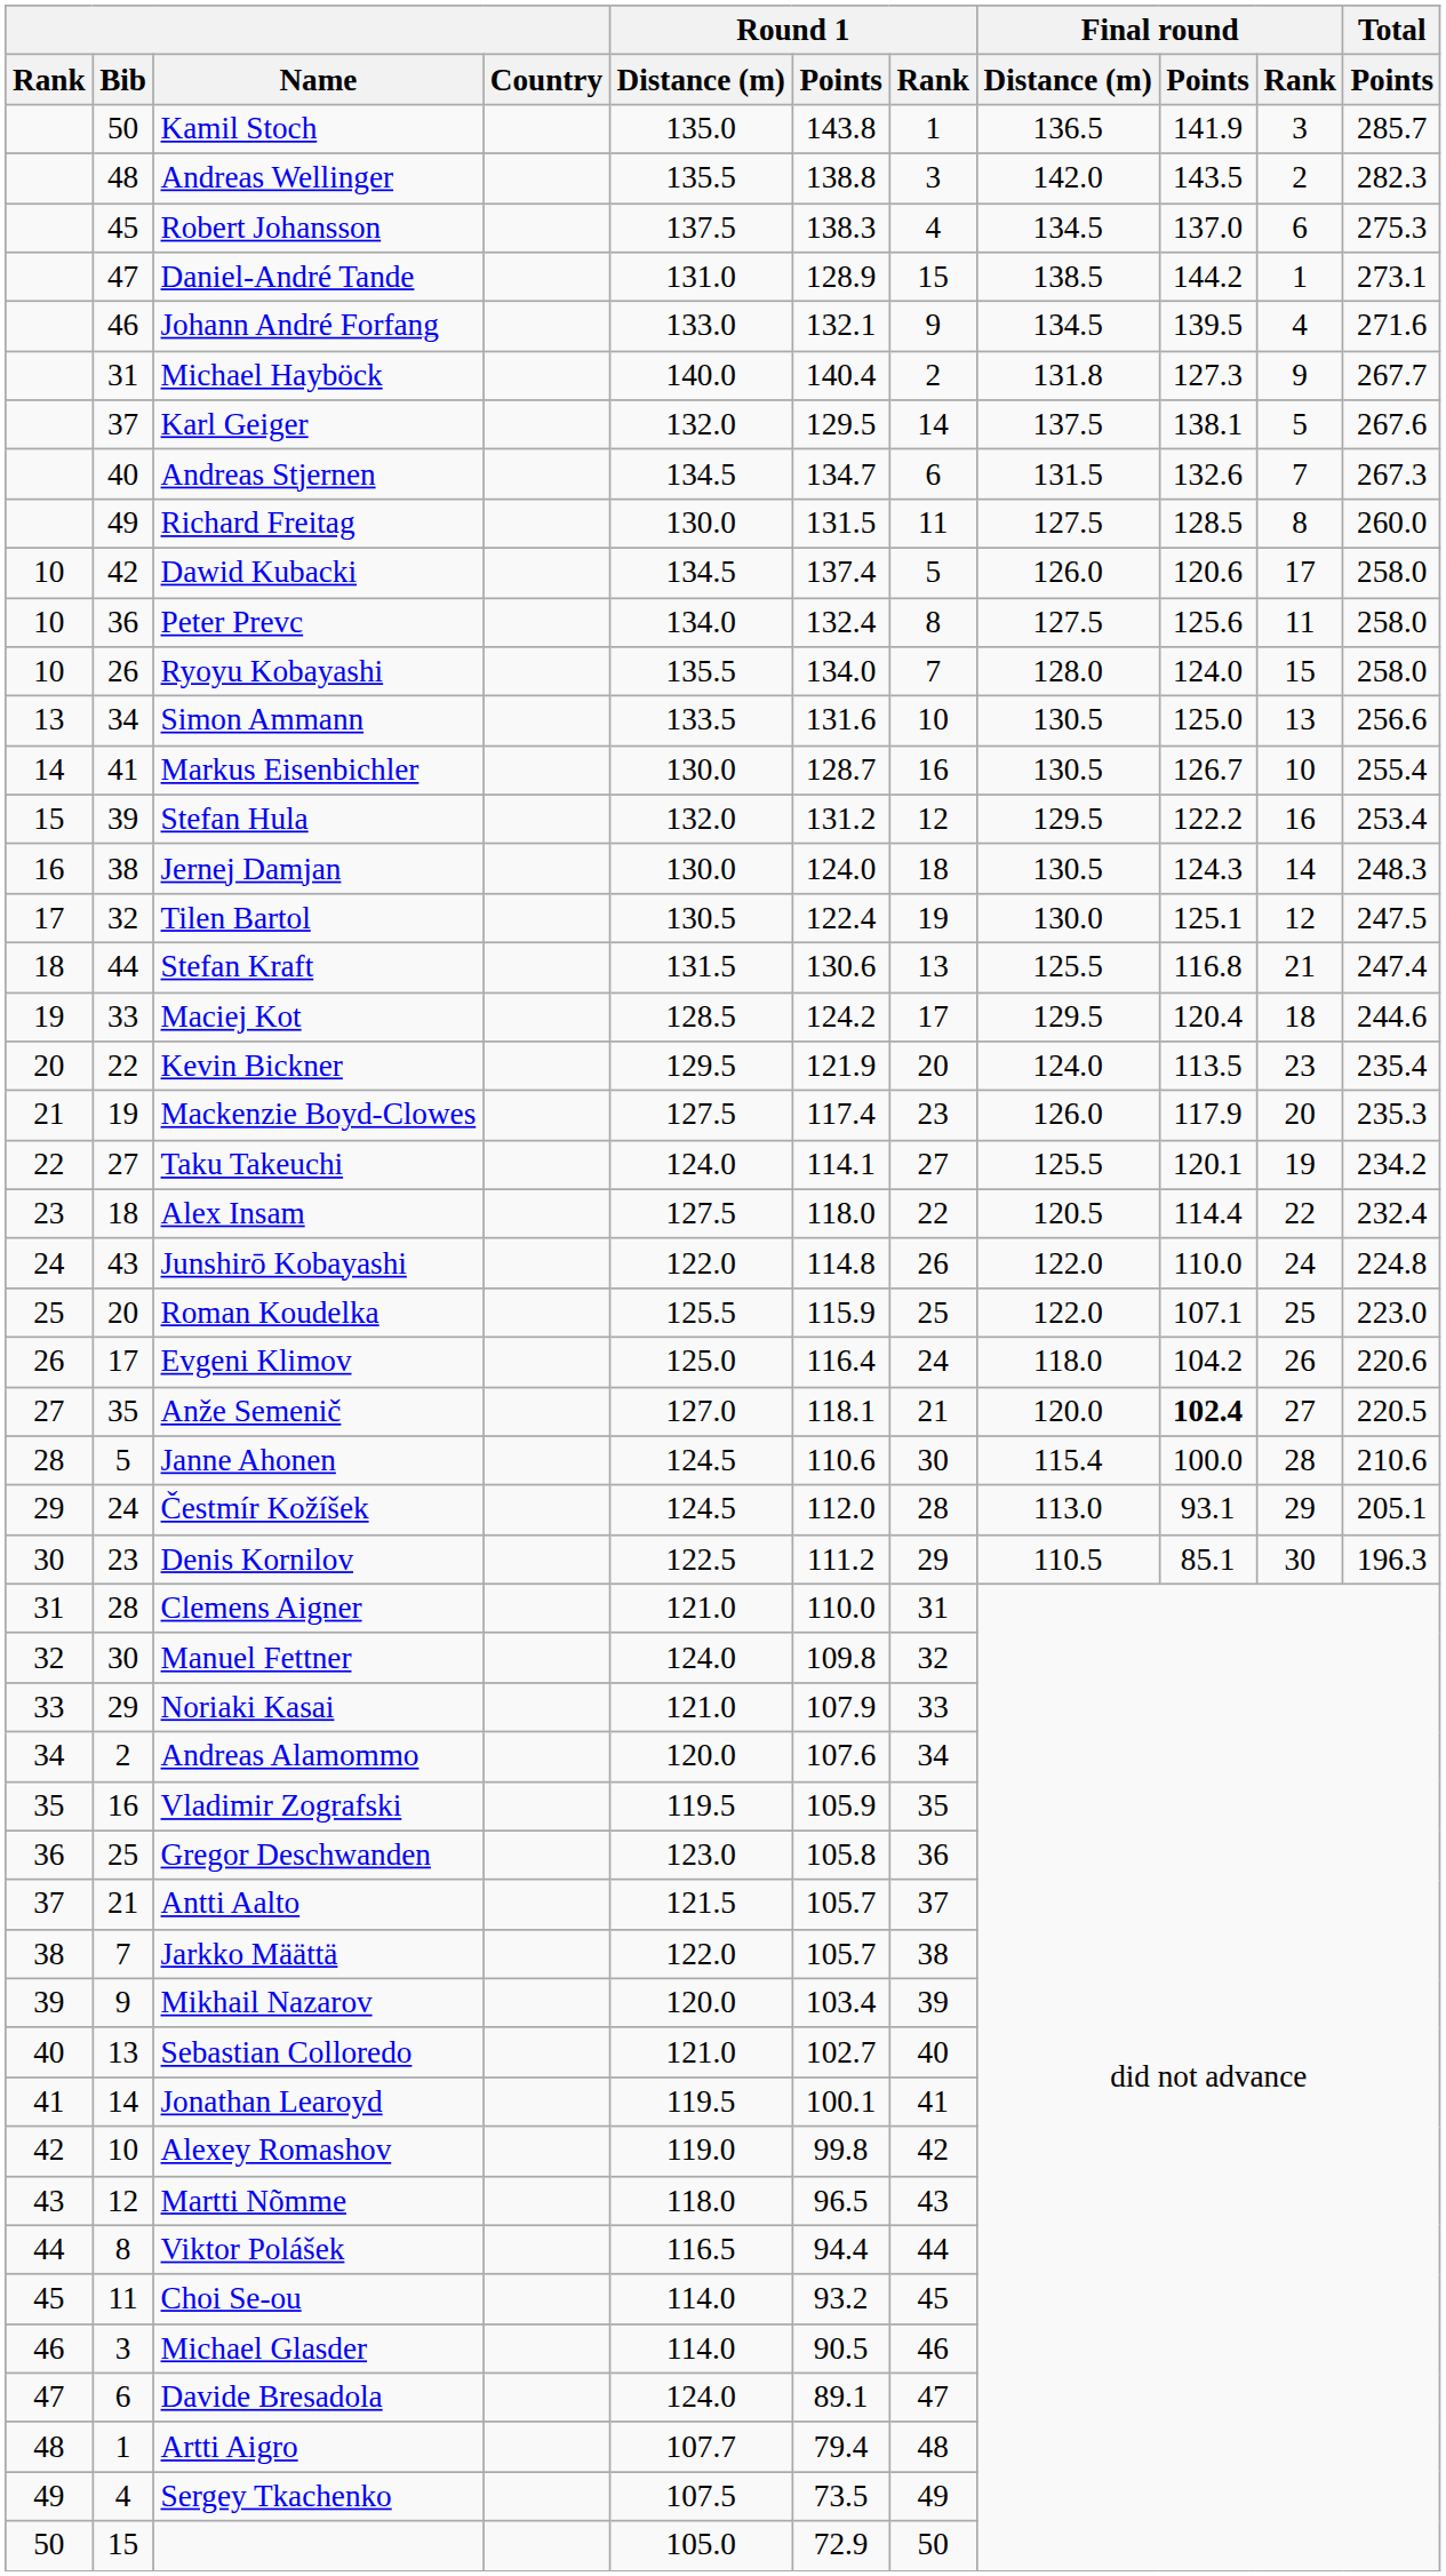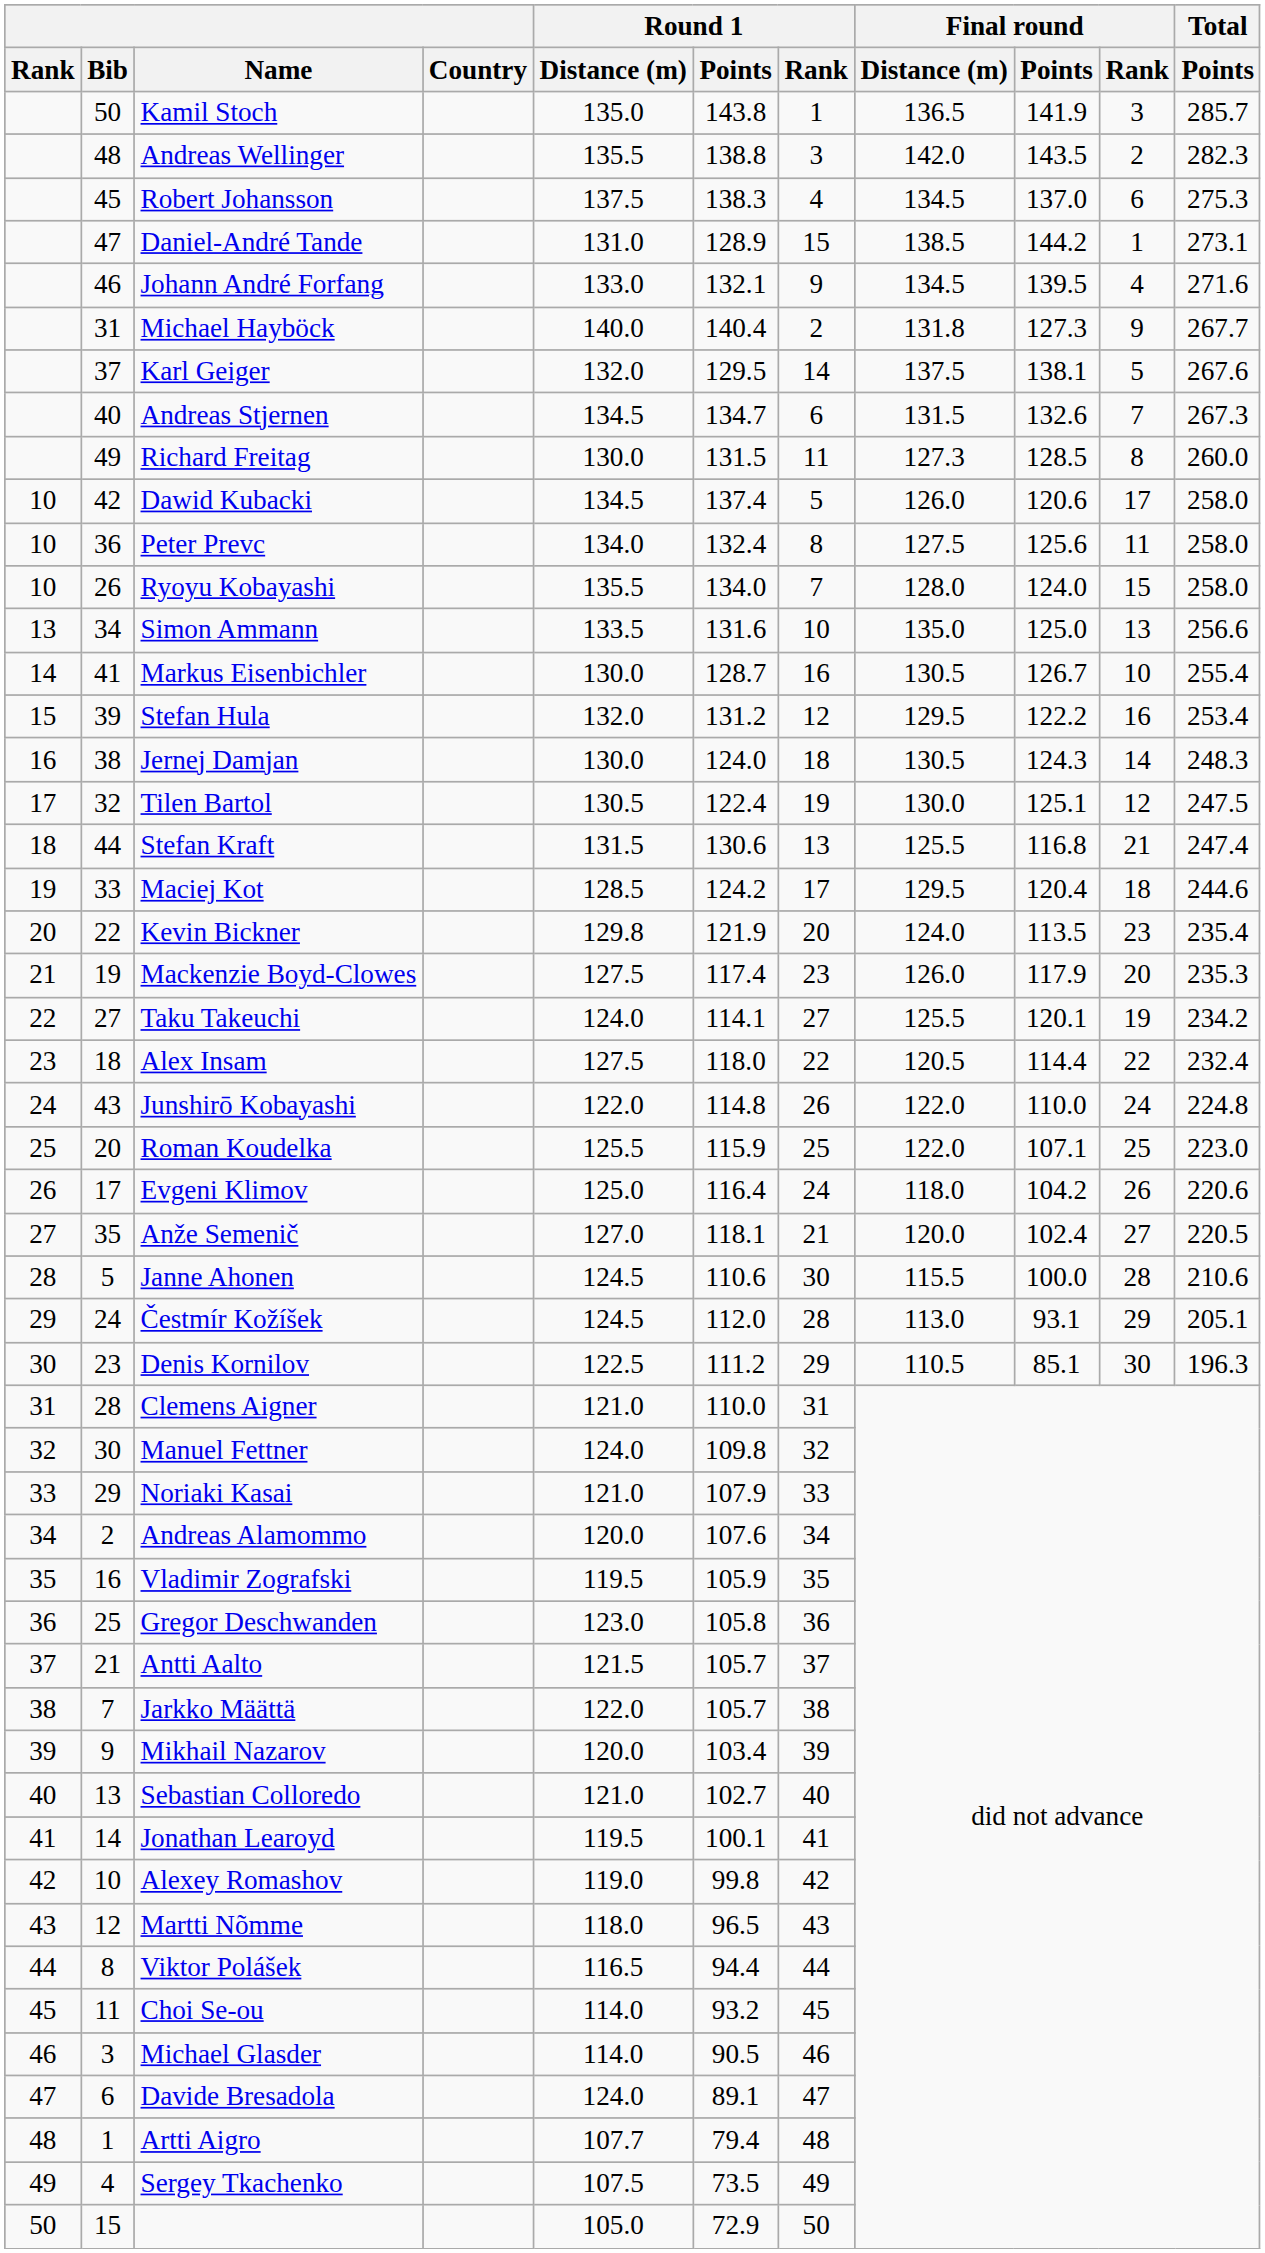 <table class="wikitable sortable" style="text-align:center">
 <tr>
 <th colspan=4></th>
 <th colspan=3>Round 1</th>
 <th colspan=3>Final round</th>
 <th>Total</th>
 </tr>
 <tr>
 <th>Rank</th>
 <th>Bib</th>
 <th>Name</th>
 <th>Country</th>
 <th>Distance (m)</th>
 <th>Points</th>
 <th>Rank</th>
 <th>Distance (m)</th>
 <th>Points</th>
 <th>Rank</th>
 <th>Points</th>
 </tr>
 <tr>
 <td></td>
 <td>50</td>
 <td align="left"><a href='#'>Kamil Stoch</a></td>
 <td align="left"></td>
 <td>135.0</td>
 <td>143.8</td>
 <td>1</td>
 <td>136.5</td>
 <td>141.9</td>
 <td>3</td>
 <td>285.7</td>
 </tr>
 <tr>
 <td></td>
 <td>48</td>
 <td align="left"><a href='#'>Andreas Wellinger</a></td>
 <td align="left"></td>
 <td>135.5</td>
 <td>138.8</td>
 <td>3</td>
 <td>142.0</td>
 <td>143.5</td>
 <td>2</td>
 <td>282.3</td>
 </tr>
 <tr>
 <td></td>
 <td>45</td>
 <td align="left"><a href='#'>Robert Johansson</a></td>
 <td align="left"></td>
 <td>137.5</td>
 <td>138.3</td>
 <td>4</td>
 <td>134.5</td>
 <td>137.0</td>
 <td>6</td>
 <td>275.3</td>
 </tr>
 <tr>
 <td></td>
 <td>47</td>
 <td align="left"><a href='#'>Daniel-André Tande</a></td>
 <td align="left"></td>
 <td>131.0</td>
 <td>128.9</td>
 <td>15</td>
 <td>138.5</td>
 <td>144.2</td>
 <td>1</td>
 <td>273.1</td>
 </tr>
 <tr>
 <td></td>
 <td>46</td>
 <td align="left"><a href='#'>Johann André Forfang</a></td>
 <td align="left"></td>
 <td>133.0</td>
 <td>132.1</td>
 <td>9</td>
 <td>134.5</td>
 <td>139.5</td>
 <td>4</td>
 <td>271.6</td>
 </tr>
 <tr>
 <td></td>
 <td>31</td>
 <td align="left"><a href='#'>Michael Hayböck</a></td>
 <td align="left"></td>
 <td>140.0</td>
 <td>140.4</td>
 <td>2</td>
 <td>131.8</td>
 <td>127.3</td>
 <td>9</td>
 <td>267.7</td>
 </tr>
 <tr>
 <td></td>
 <td>37</td>
 <td align="left"><a href='#'>Karl Geiger</a></td>
 <td align="left"></td>
 <td>132.0</td>
 <td>129.5</td>
 <td>14</td>
 <td>137.5</td>
 <td>138.1</td>
 <td>5</td>
 <td>267.6</td>
 </tr>
 <tr>
 <td></td>
 <td>40</td>
 <td align="left"><a href='#'>Andreas Stjernen</a></td>
 <td align="left"></td>
 <td>134.5</td>
 <td>134.7</td>
 <td>6</td>
 <td>131.5</td>
 <td>132.6</td>
 <td>7</td>
 <td>267.3</td>
 </tr>
 <tr>
 <td></td>
 <td>49</td>
 <td align="left"><a href='#'>Richard Freitag</a></td>
 <td align="left"></td>
 <td>130.0</td>
 <td>131.5</td>
 <td>11</td>
-<td>127.5</td>
+<td>127.3</td>
 <td>128.5</td>
 <td>8</td>
 <td>260.0</td>
 </tr>
 <tr>
 <td>10</td>
 <td>42</td>
 <td align="left"><a href='#'>Dawid Kubacki</a></td>
 <td align="left"></td>
 <td>134.5</td>
 <td>137.4</td>
 <td>5</td>
 <td>126.0</td>
 <td>120.6</td>
 <td>17</td>
 <td>258.0</td>
 </tr>
 <tr>
 <td>10</td>
 <td>36</td>
 <td align="left"><a href='#'>Peter Prevc</a></td>
 <td align="left"></td>
 <td>134.0</td>
 <td>132.4</td>
 <td>8</td>
 <td>127.5</td>
 <td>125.6</td>
 <td>11</td>
 <td>258.0</td>
 </tr>
 <tr>
 <td>10</td>
 <td>26</td>
 <td align="left"><a href='#'>Ryoyu Kobayashi</a></td>
 <td align="left"></td>
 <td>135.5</td>
 <td>134.0</td>
 <td>7</td>
 <td>128.0</td>
 <td>124.0</td>
 <td>15</td>
 <td>258.0</td>
 </tr>
 <tr>
 <td>13</td>
 <td>34</td>
 <td align="left"><a href='#'>Simon Ammann</a></td>
 <td align="left"></td>
 <td>133.5</td>
 <td>131.6</td>
 <td>10</td>
-<td>130.5</td>
+<td>135.0</td>
 <td>125.0</td>
 <td>13</td>
 <td>256.6</td>
 </tr>
 <tr>
 <td>14</td>
 <td>41</td>
 <td align="left"><a href='#'>Markus Eisenbichler</a></td>
 <td align="left"></td>
 <td>130.0</td>
 <td>128.7</td>
 <td>16</td>
 <td>130.5</td>
 <td>126.7</td>
 <td>10</td>
 <td>255.4</td>
 </tr>
 <tr>
 <td>15</td>
 <td>39</td>
 <td align="left"><a href='#'>Stefan Hula</a></td>
 <td align="left"></td>
 <td>132.0</td>
 <td>131.2</td>
 <td>12</td>
 <td>129.5</td>
 <td>122.2</td>
 <td>16</td>
 <td>253.4</td>
 </tr>
 <tr>
 <td>16</td>
 <td>38</td>
 <td align="left"><a href='#'>Jernej Damjan</a></td>
 <td align="left"></td>
 <td>130.0</td>
 <td>124.0</td>
 <td>18</td>
 <td>130.5</td>
 <td>124.3</td>
 <td>14</td>
 <td>248.3</td>
 </tr>
 <tr>
 <td>17</td>
 <td>32</td>
 <td align="left"><a href='#'>Tilen Bartol</a></td>
 <td align="left"></td>
 <td>130.5</td>
 <td>122.4</td>
 <td>19</td>
 <td>130.0</td>
 <td>125.1</td>
 <td>12</td>
 <td>247.5</td>
 </tr>
 <tr>
 <td>18</td>
 <td>44</td>
 <td align="left"><a href='#'>Stefan Kraft</a></td>
 <td align="left"></td>
 <td>131.5</td>
 <td>130.6</td>
 <td>13</td>
 <td>125.5</td>
 <td>116.8</td>
 <td>21</td>
 <td>247.4</td>
 </tr>
 <tr>
 <td>19</td>
 <td>33</td>
 <td align="left"><a href='#'>Maciej Kot</a></td>
 <td align="left"></td>
 <td>128.5</td>
 <td>124.2</td>
 <td>17</td>
 <td>129.5</td>
 <td>120.4</td>
 <td>18</td>
 <td>244.6</td>
 </tr>
 <tr>
 <td>20</td>
 <td>22</td>
 <td align="left"><a href='#'>Kevin Bickner</a></td>
 <td align="left"></td>
-<td>129.5</td>
+<td>129.8</td>
 <td>121.9</td>
 <td>20</td>
 <td>124.0</td>
 <td>113.5</td>
 <td>23</td>
 <td>235.4</td>
 </tr>
 <tr>
 <td>21</td>
 <td>19</td>
 <td align="left"><a href='#'>Mackenzie Boyd-Clowes</a></td>
 <td align="left"></td>
 <td>127.5</td>
 <td>117.4</td>
 <td>23</td>
 <td>126.0</td>
 <td>117.9</td>
 <td>20</td>
 <td>235.3</td>
 </tr>
 <tr>
 <td>22</td>
 <td>27</td>
 <td align="left"><a href='#'>Taku Takeuchi</a></td>
 <td align="left"></td>
 <td>124.0</td>
 <td>114.1</td>
 <td>27</td>
 <td>125.5</td>
 <td>120.1</td>
 <td>19</td>
 <td>234.2</td>
 </tr>
 <tr>
 <td>23</td>
 <td>18</td>
 <td align="left"><a href='#'>Alex Insam</a></td>
 <td align="left"></td>
 <td>127.5</td>
 <td>118.0</td>
 <td>22</td>
 <td>120.5</td>
 <td>114.4</td>
 <td>22</td>
 <td>232.4</td>
 </tr>
 <tr>
 <td>24</td>
 <td>43</td>
 <td align="left"><a href='#'>Junshirō Kobayashi</a></td>
 <td align="left"></td>
 <td>122.0</td>
 <td>114.8</td>
 <td>26</td>
 <td>122.0</td>
 <td>110.0</td>
 <td>24</td>
 <td>224.8</td>
 </tr>
 <tr>
 <td>25</td>
 <td>20</td>
 <td align="left"><a href='#'>Roman Koudelka</a></td>
 <td align="left"></td>
 <td>125.5</td>
 <td>115.9</td>
 <td>25</td>
 <td>122.0</td>
 <td>107.1</td>
 <td>25</td>
 <td>223.0</td>
 </tr>
 <tr>
 <td>26</td>
 <td>17</td>
 <td align="left"><a href='#'>Evgeni Klimov</a></td>
 <td align="left"></td>
 <td>125.0</td>
 <td>116.4</td>
 <td>24</td>
 <td>118.0</td>
 <td>104.2</td>
 <td>26</td>
 <td>220.6</td>
 </tr>
 <tr>
 <td>27</td>
 <td>35</td>
 <td align="left"><a href='#'>Anže Semenič</a></td>
 <td align="left"></td>
 <td>127.0</td>
 <td>118.1</td>
 <td>21</td>
 <td>120.0</td>
-<td><strong>102.4</strong></td>
+<td>102.4</td>
 <td>27</td>
 <td>220.5</td>
 </tr>
 <tr>
 <td>28</td>
 <td>5</td>
 <td align="left"><a href='#'>Janne Ahonen</a></td>
 <td align="left"></td>
 <td>124.5</td>
 <td>110.6</td>
 <td>30</td>
-<td>115.4</td>
+<td>115.5</td>
 <td>100.0</td>
 <td>28</td>
 <td>210.6</td>
 </tr>
 <tr>
 <td>29</td>
 <td>24</td>
 <td align="left"><a href='#'>Čestmír Kožíšek</a></td>
 <td align="left"></td>
 <td>124.5</td>
 <td>112.0</td>
 <td>28</td>
 <td>113.0</td>
 <td>93.1</td>
 <td>29</td>
 <td>205.1</td>
 </tr>
 <tr>
 <td>30</td>
 <td>23</td>
 <td align="left"><a href='#'>Denis Kornilov</a></td>
 <td align="left"></td>
 <td>122.5</td>
 <td>111.2</td>
 <td>29</td>
 <td>110.5</td>
 <td>85.1</td>
 <td>30</td>
 <td>196.3</td>
 </tr>
 <tr>
 <td>31</td>
 <td>28</td>
 <td align="left"><a href='#'>Clemens Aigner</a></td>
 <td align="left"></td>
 <td>121.0</td>
 <td>110.0</td>
 <td>31</td>
 <td rowspan=20 colspan=4>did not advance</td>
 </tr>
 <tr>
 <td>32</td>
 <td>30</td>
 <td align="left"><a href='#'>Manuel Fettner</a></td>
 <td align="left"></td>
 <td>124.0</td>
 <td>109.8</td>
 <td>32</td>
 </tr>
 <tr>
 <td>33</td>
 <td>29</td>
 <td align="left"><a href='#'>Noriaki Kasai</a></td>
 <td align="left"></td>
 <td>121.0</td>
 <td>107.9</td>
 <td>33</td>
 </tr>
 <tr>
 <td>34</td>
 <td>2</td>
 <td align="left"><a href='#'>Andreas Alamommo</a></td>
 <td align="left"></td>
 <td>120.0</td>
 <td>107.6</td>
 <td>34</td>
 </tr>
 <tr>
 <td>35</td>
 <td>16</td>
 <td align="left"><a href='#'>Vladimir Zografski</a></td>
 <td align="left"></td>
 <td>119.5</td>
 <td>105.9</td>
 <td>35</td>
 </tr>
 <tr>
 <td>36</td>
 <td>25</td>
 <td align="left"><a href='#'>Gregor Deschwanden</a></td>
 <td align="left"></td>
 <td>123.0</td>
 <td>105.8</td>
 <td>36</td>
 </tr>
 <tr>
 <td>37</td>
 <td>21</td>
 <td align="left"><a href='#'>Antti Aalto</a></td>
 <td align="left"></td>
 <td>121.5</td>
 <td>105.7</td>
 <td>37</td>
 </tr>
 <tr>
 <td>38</td>
 <td>7</td>
 <td align="left"><a href='#'>Jarkko Määttä</a></td>
 <td align="left"></td>
 <td>122.0</td>
 <td>105.7</td>
 <td>38</td>
 </tr>
 <tr>
 <td>39</td>
 <td>9</td>
 <td align="left"><a href='#'>Mikhail Nazarov</a></td>
 <td align="left"></td>
 <td>120.0</td>
 <td>103.4</td>
 <td>39</td>
 </tr>
 <tr>
 <td>40</td>
 <td>13</td>
 <td align="left"><a href='#'>Sebastian Colloredo</a></td>
 <td align="left"></td>
 <td>121.0</td>
 <td>102.7</td>
 <td>40</td>
 </tr>
 <tr>
 <td>41</td>
 <td>14</td>
 <td align="left"><a href='#'>Jonathan Learoyd</a></td>
 <td align="left"></td>
 <td>119.5</td>
 <td>100.1</td>
 <td>41</td>
 </tr>
 <tr>
 <td>42</td>
 <td>10</td>
 <td align="left"><a href='#'>Alexey Romashov</a></td>
 <td align="left"></td>
 <td>119.0</td>
 <td>99.8</td>
 <td>42</td>
 </tr>
 <tr>
 <td>43</td>
 <td>12</td>
 <td align="left"><a href='#'>Martti Nõmme</a></td>
 <td align="left"></td>
 <td>118.0</td>
 <td>96.5</td>
 <td>43</td>
 </tr>
 <tr>
 <td>44</td>
 <td>8</td>
 <td align="left"><a href='#'>Viktor Polášek</a></td>
 <td align="left"></td>
 <td>116.5</td>
 <td>94.4</td>
 <td>44</td>
 </tr>
 <tr>
 <td>45</td>
 <td>11</td>
 <td align="left"><a href='#'>Choi Se-ou</a></td>
 <td align="left"></td>
 <td>114.0</td>
 <td>93.2</td>
 <td>45</td>
 </tr>
 <tr>
 <td>46</td>
 <td>3</td>
 <td align="left"><a href='#'>Michael Glasder</a></td>
 <td align="left"></td>
 <td>114.0</td>
 <td>90.5</td>
 <td>46</td>
 </tr>
 <tr>
 <td>47</td>
 <td>6</td>
 <td align="left"><a href='#'>Davide Bresadola</a></td>
 <td align="left"></td>
 <td>124.0</td>
 <td>89.1</td>
 <td>47</td>
 </tr>
 <tr>
 <td>48</td>
 <td>1</td>
 <td align="left"><a href='#'>Artti Aigro</a></td>
 <td align="left"></td>
 <td>107.7</td>
 <td>79.4</td>
 <td>48</td>
 </tr>
 <tr>
 <td>49</td>
 <td>4</td>
 <td align="left"><a href='#'>Sergey Tkachenko</a></td>
 <td align="left"></td>
 <td>107.5</td>
 <td>73.5</td>
 <td>49</td>
 </tr>
 <tr>
 <td>50</td>
 <td>15</td>
 <td align="left"></td>
 <td align="left"></td>
 <td>105.0</td>
 <td>72.9</td>
 <td>50</td>
 </tr>
 </table>
